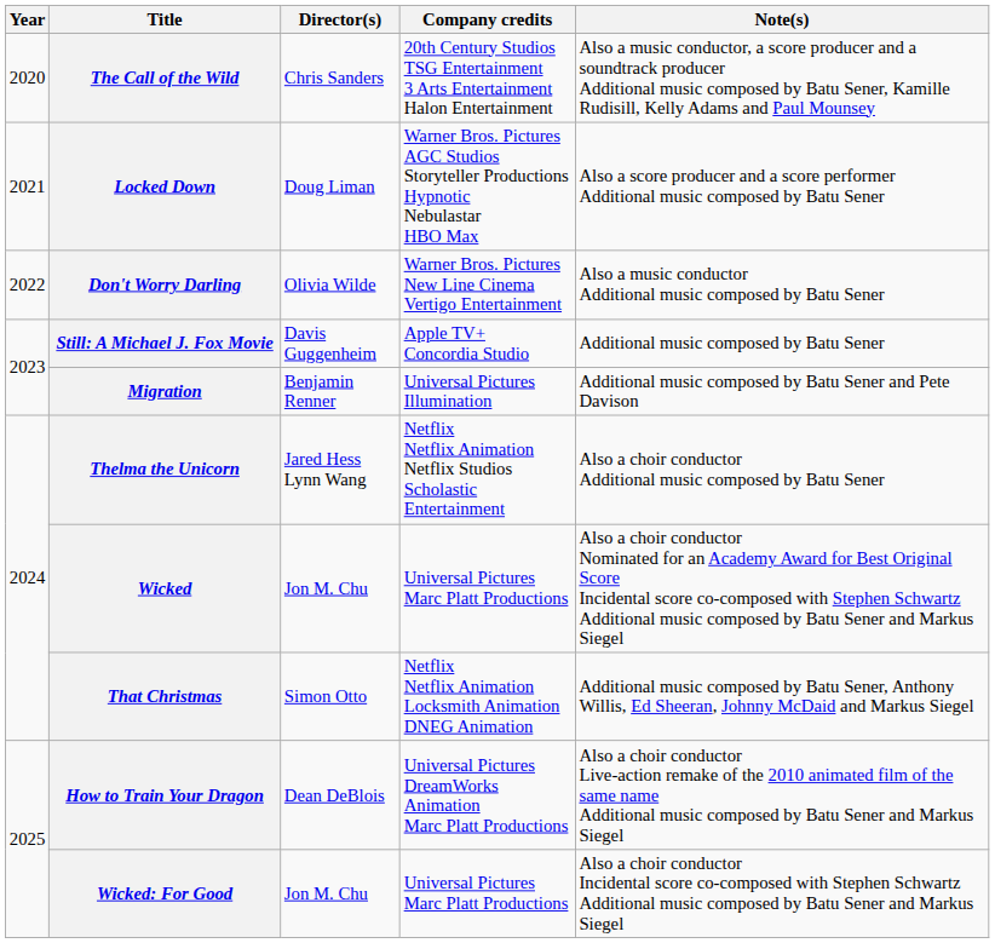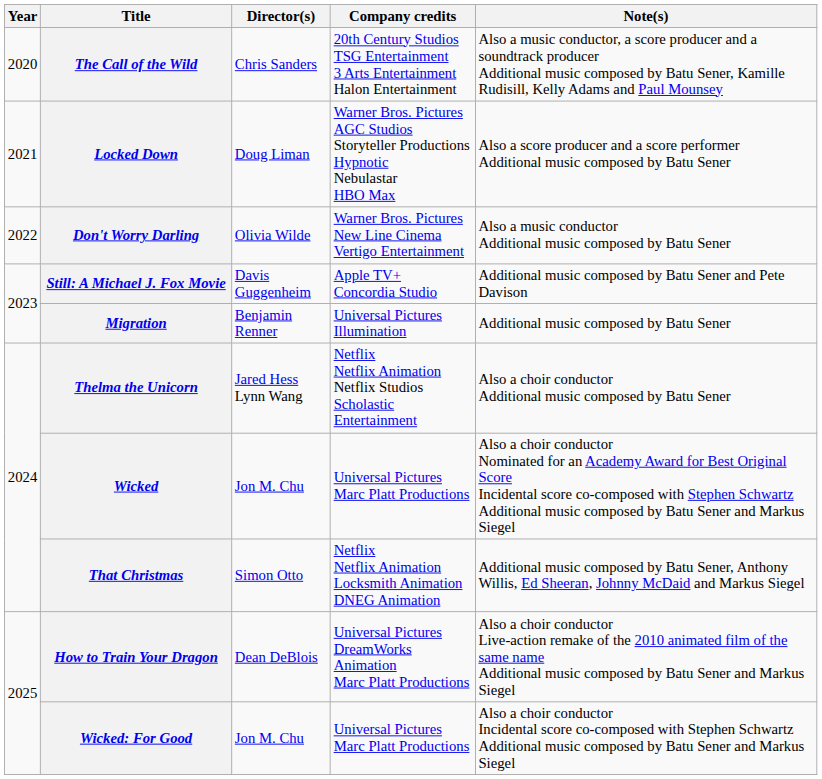 <table class="wikitable sortable" width=100%>
 <tr>
 <th width=30px>Year</th>
 <th width=200px>Title</th>
 <th width=100px>Director(s)</th>
 <th width=150px>Company credits</th>
 <th>Note(s)</th>
 </tr>
 <tr>
 <td rowspan="1">2020</td>
 <th><em><a href='#'>The Call of the Wild</a></em></th>
 <td><a href='#'>Chris Sanders</a></td>
 <td><a href='#'>20th Century Studios</a><br><a href='#'>TSG Entertainment</a><br><a href='#'>3 Arts Entertainment</a><br>Halon Entertainment</td>
 <td>Also a music conductor, a score producer and a soundtrack producer<br>Additional music composed by Batu Sener, Kamille Rudisill, Kelly Adams and <a href='#'>Paul Mounsey</a></td>
 </tr>
 <tr>
 <td rowspan"1">2021</td>
 <th><em><a href='#'>Locked Down</a></em></th>
 <td><a href='#'>Doug Liman</a></td>
 <td><a href='#'>Warner Bros. Pictures</a><br><a href='#'>AGC Studios</a><br>Storyteller Productions<br><a href='#'>Hypnotic</a><br>Nebulastar<br><a href='#'>HBO Max</a></td>
 <td>Also a score producer and a score performer<br>Additional music composed by Batu Sener</td>
 </tr>
 <tr>
 <td rowspan"1">2022</td>
 <th><em><a href='#'>Don't Worry Darling</a></em></th>
 <td><a href='#'>Olivia Wilde</a></td>
 <td><a href='#'>Warner Bros. Pictures</a><br><a href='#'>New Line Cinema</a><br><a href='#'>Vertigo Entertainment</a></td>
 <td>Also a music conductor<br>Additional music composed by Batu Sener</td>
 </tr>
 <tr>
 <td rowspan="2">2023</td>
 <th><em><a href='#'>Still: A Michael J. Fox Movie</a></em></th>
 <td><a href='#'>Davis Guggenheim</a></td>
 <td><a href='#'>Apple TV+</a><br><a href='#'>Concordia Studio</a></td>
-<td>Additional music composed by Batu Sener</td>
+<td>Additional music composed by Batu Sener and Pete Davison</td>
 </tr>
 <tr>
 <th><em><a href='#'>Migration</a></em></th>
 <td><a href='#'>Benjamin Renner</a></td>
 <td><a href='#'>Universal Pictures</a><br><a href='#'>Illumination</a></td>
-<td>Additional music composed by Batu Sener and Pete Davison</td>
+<td>Additional music composed by Batu Sener</td>
 </tr>
 <tr>
 <td rowspan="3">2024</td>
 <th><em><a href='#'>Thelma the Unicorn</a></em></th>
 <td><a href='#'>Jared Hess</a><br>Lynn Wang</td>
 <td><a href='#'>Netflix</a><br><a href='#'>Netflix Animation</a><br>Netflix Studios<br><a href='#'>Scholastic Entertainment</a></td>
 <td>Also a choir conductor<br>Additional music composed by Batu Sener</td>
 </tr>
 <tr>
 <th><em><a href='#'>Wicked</a></em></th>
 <td><a href='#'>Jon M. Chu</a></td>
 <td><a href='#'>Universal Pictures</a><br><a href='#'>Marc Platt Productions</a></td>
 <td>Also a choir conductor<br>Nominated for an <a href='#'>Academy Award for Best Original Score</a><br>Incidental score co-composed with <a href='#'>Stephen Schwartz</a><br>Additional music composed by Batu Sener and Markus Siegel</td>
 </tr>
 <tr>
 <th><em><a href='#'>That Christmas</a></em></th>
 <td><a href='#'>Simon Otto</a></td>
 <td><a href='#'>Netflix</a><br><a href='#'>Netflix Animation</a><br><a href='#'>Locksmith Animation</a><br><a href='#'>DNEG Animation</a></td>
 <td>Additional music composed by Batu Sener, Anthony Willis, <a href='#'>Ed Sheeran</a>, <a href='#'>Johnny McDaid</a> and Markus Siegel</td>
 </tr>
 <tr>
 <td rowspan="2">2025</td>
 <th><em><a href='#'>How to Train Your Dragon</a></em></th>
 <td><a href='#'>Dean DeBlois</a></td>
 <td><a href='#'>Universal Pictures</a><br><a href='#'>DreamWorks Animation</a><br><a href='#'>Marc Platt Productions</a></td>
 <td>Also a choir conductor<br>Live-action remake of the <a href='#'>2010 animated film of the same name</a><br>Additional music composed by Batu Sener and Markus Siegel</td>
 </tr>
 <tr>
 <th><em><a href='#'>Wicked: For Good</a></em></th>
 <td><a href='#'>Jon M. Chu</a></td>
 <td><a href='#'>Universal Pictures</a><br><a href='#'>Marc Platt Productions</a></td>
 <td>Also a choir conductor<br>Incidental score co-composed with Stephen Schwartz<br>Additional music composed by Batu Sener and Markus Siegel</td>
 </tr>
 </table>
